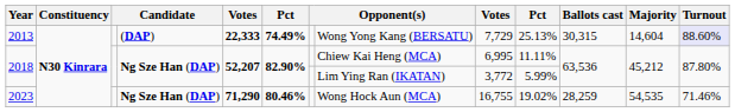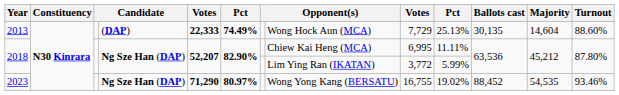 <table class="wikitable" style="margin:0.5em ; font-size:95%">
 <tr>
 <th>Year</th>
 <th>Constituency</th>
 <th colspan=2>Candidate</th>
 <th>Votes</th>
 <th>Pct</th>
 <th colspan=2>Opponent(s)</th>
 <th>Votes</th>
 <th>Pct</th>
 <th>Ballots cast</th>
 <th>Majority</th>
 <th>Turnout</th>
 </tr>
 <tr>
 <td><a href='#'>2013</a></td>
 <td rowspan="4"><strong>N30 <a href='#'>Kinrara</a></strong></td>
 <td></td>
 <td> (<a href='#'><strong>DAP</strong></a>)</td>
 <td align="right"><strong>22,333</strong></td>
 <td><strong>74.49%</strong></td>
 <td></td>
-<td>Wong Yong Kang (<a href='#'>BERSATU</a>)</td>
+<td>Wong Hock Aun (<a href='#'>MCA</a>)</td>
 <td align="right">7,729</td>
 <td>25.13%</td>
-<td>30,315</td>
+<td>30,135</td>
 <td>14,604</td>
-<td style="background: lavender;">88.60%</td>
+<td>88.60%</td>
 </tr>
 <tr>
 <td rowspan=2><a href='#'>2018</a></td>
 <td rowspan=2 ></td>
 <td rowspan=2><strong>Ng Sze Han</strong> (<a href='#'><strong>DAP</strong></a>)</td>
 <td rowspan=2 align="right"><strong>52,207</strong></td>
 <td rowspan=2><strong>82.90%</strong></td>
 <td></td>
 <td>Chiew Kai Heng (<a href='#'>MCA</a>)</td>
 <td align="right">6,995</td>
 <td>11.11%</td>
 <td rowspan=2>63,536</td>
 <td rowspan=2>45,212</td>
 <td rowspan=2>87.80%</td>
 </tr>
 <tr>
 <td></td>
 <td>Lim Ying Ran (<a href='#'>IKATAN</a>)</td>
 <td align="right">3,772</td>
 <td align="right">5.99%</td>
 </tr>
 <tr>
 <td><a href='#'>2023</a></td>
 <td></td>
 <td><strong>Ng Sze Han</strong> (<a href='#'><strong>DAP</strong></a>)</td>
 <td align="right"><strong>71,290</strong></td>
-<td><strong>80.46%</strong></td>
+<td><strong>80.97%</strong></td>
 <td bgcolor=></td>
-<td>Wong Hock Aun (<a href='#'>MCA</a>)</td>
+<td>Wong Yong Kang (<a href='#'>BERSATU</a>)</td>
 <td align="right">16,755</td>
 <td>19.02%</td>
-<td>28,259</td>
+<td>88,452</td>
 <td>54,535</td>
-<td>71.46%</td>
+<td>93.46%</td>
 </tr>
 </table>
